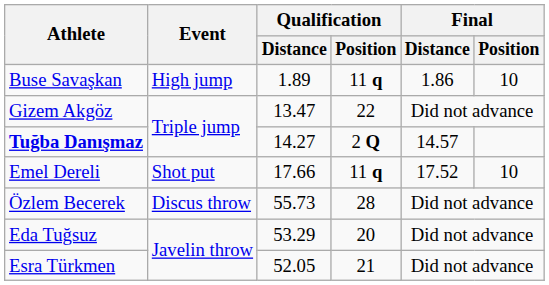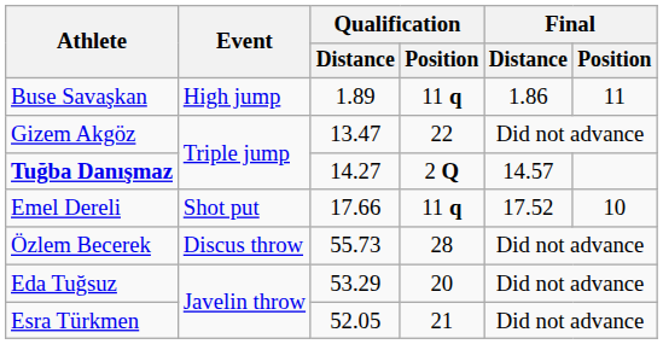 <table class=wikitable style=font-size:90%>
 <tr>
 <th rowspan=2>Athlete</th>
 <th rowspan=2>Event</th>
 <th colspan=2>Qualification</th>
 <th colspan=2>Final</th>
 </tr>
 <tr style=font-size:95%>
 <th>Distance</th>
 <th>Position</th>
 <th>Distance</th>
 <th>Position</th>
 </tr>
 <tr align=center>
 <td align=left><a href='#'>Buse Savaşkan</a></td>
 <td align=left><a href='#'>High jump</a></td>
 <td>1.89</td>
 <td>11 <strong>q</strong></td>
 <td>1.86</td>
-<td>10</td>
+<td>11</td>
 </tr>
 <tr align=center>
 <td align=left><a href='#'>Gizem Akgöz</a></td>
 <td align=left rowspan=2><a href='#'>Triple jump</a></td>
 <td>13.47</td>
 <td>22</td>
 <td colspan=2>Did not advance</td>
 </tr>
 <tr align=center>
 <td align=left><strong><a href='#'>Tuğba Danışmaz</a></strong></td>
 <td>14.27</td>
 <td>2 <strong>Q</strong></td>
 <td>14.57 </td>
 <td></td>
 </tr>
 <tr align=center>
 <td align=left><a href='#'>Emel Dereli</a></td>
 <td align=left><a href='#'>Shot put</a></td>
 <td>17.66</td>
 <td>11 <strong>q</strong></td>
 <td>17.52</td>
 <td>10</td>
 </tr>
 <tr align=center>
 <td align=left><a href='#'>Özlem Becerek</a></td>
 <td align=left><a href='#'>Discus throw</a></td>
 <td>55.73</td>
 <td>28</td>
 <td colspan=2>Did not advance</td>
 </tr>
 <tr align=center>
 <td align=left><a href='#'>Eda Tuğsuz</a></td>
 <td align=left rowspan=2><a href='#'>Javelin throw</a></td>
 <td>53.29</td>
 <td>20</td>
 <td colspan=2>Did not advance</td>
 </tr>
 <tr align=center>
 <td align=left><a href='#'>Esra Türkmen</a></td>
 <td>52.05</td>
 <td>21</td>
 <td colspan=2>Did not advance</td>
 </tr>
 </table>
